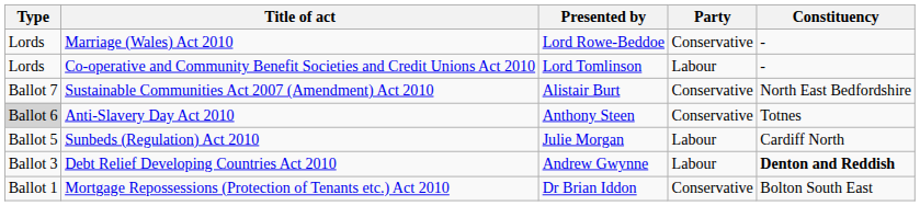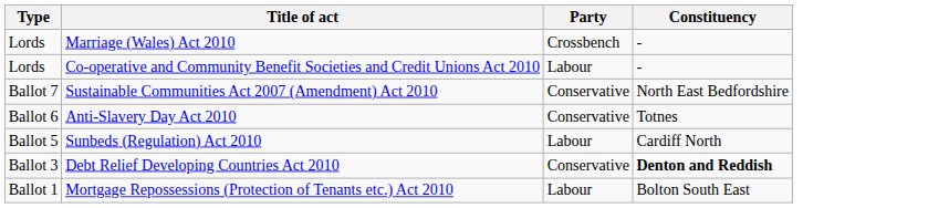 <table class="wikitable">
 <tr>
 <th>Type</th>
 <th>Title of act</th>
-<th>Presented by</th>
 <th>Party</th>
 <th>Constituency</th>
 </tr>
 <tr |->
 <td>Lords</td>
 <td><a href='#'>Marriage (Wales) Act 2010</a></td>
-<td><a href='#'>Lord Rowe-Beddoe</a></td>
-<td>Conservative</td>
+<td>Crossbench</td>
 <td>-</td>
 </tr>
 <tr>
 <td>Lords</td>
 <td><a href='#'>Co-operative and Community Benefit Societies and Credit Unions Act 2010</a></td>
-<td><a href='#'>Lord Tomlinson</a></td>
 <td>Labour</td>
 <td>-</td>
 </tr>
 <tr>
 <td>Ballot 7</td>
 <td><a href='#'>Sustainable Communities Act 2007 (Amendment) Act 2010</a></td>
-<td><a href='#'>Alistair Burt</a></td>
 <td>Conservative</td>
 <td>North East Bedfordshire</td>
 </tr>
 <tr>
-<td style="background: lightgrey;">Ballot 6</td>
+<td>Ballot 6</td>
 <td><a href='#'>Anti-Slavery Day Act 2010</a></td>
-<td><a href='#'>Anthony Steen</a></td>
 <td>Conservative</td>
 <td>Totnes</td>
 </tr>
 <tr>
 <td>Ballot 5</td>
 <td><a href='#'>Sunbeds (Regulation) Act 2010</a></td>
-<td><a href='#'>Julie Morgan</a></td>
 <td>Labour</td>
 <td>Cardiff North</td>
 </tr>
 <tr>
 <td>Ballot 3</td>
 <td><a href='#'>Debt Relief Developing Countries Act 2010</a></td>
-<td><a href='#'>Andrew Gwynne</a></td>
-<td>Labour</td>
+<td>Conservative</td>
 <td><strong>Denton and Reddish</strong></td>
 </tr>
 <tr>
 <td>Ballot 1</td>
 <td><a href='#'>Mortgage Repossessions (Protection of Tenants etc.) Act 2010</a></td>
-<td><a href='#'>Dr Brian Iddon</a></td>
-<td>Conservative</td>
+<td>Labour</td>
 <td>Bolton South East</td>
 </tr>
 </table>
